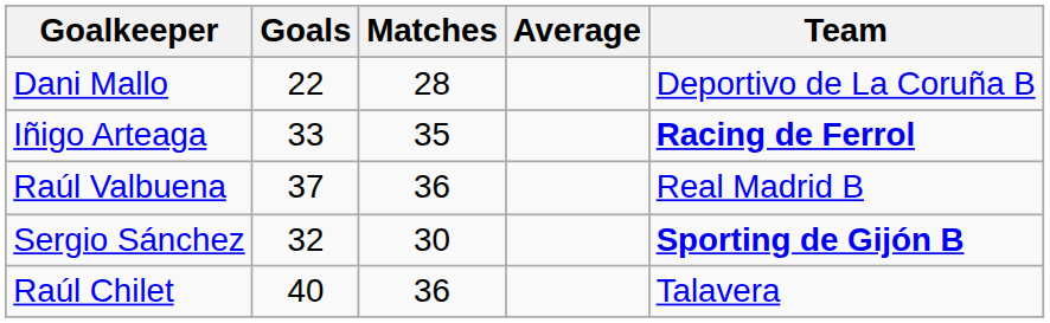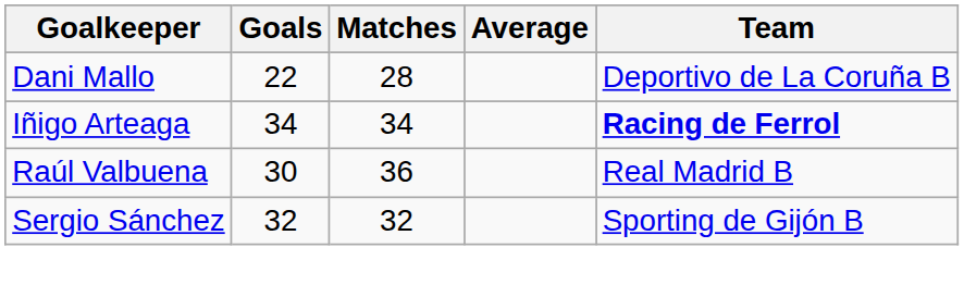 <table class="wikitable sortable">
 <tr>
 <th>Goalkeeper</th>
 <th>Goals</th>
 <th>Matches</th>
 <th>Average</th>
 <th>Team</th>
 </tr>
 <tr>
 <td> <a href='#'>Dani Mallo</a></td>
 <td align=center>22</td>
 <td align=center>28</td>
 <td align=center></td>
 <td><a href='#'>Deportivo de La Coruña B</a></td>
 </tr>
 <tr>
 <td> <a href='#'>Iñigo Arteaga</a></td>
-<td align=center>33</td>
-<td align=center>35</td>
+<td align=center>34</td>
+<td align=center>34</td>
 <td align=center></td>
 <td><strong><a href='#'>Racing de Ferrol</a></strong></td>
 </tr>
 <tr>
 <td> <a href='#'>Raúl Valbuena</a></td>
-<td align=center>37</td>
+<td align=center>30</td>
 <td align=center>36</td>
 <td align=center></td>
 <td><a href='#'>Real Madrid B</a></td>
 </tr>
 <tr>
 <td> <a href='#'>Sergio Sánchez</a></td>
 <td align=center>32</td>
-<td align=center>30</td>
+<td align=center>32</td>
 <td align=center></td>
-<td><strong><a href='#'>Sporting de Gijón B</a></strong></td>
-</tr>
-<tr>
-<td> <a href='#'>Raúl Chilet</a></td>
-<td align=center>40</td>
-<td align=center>36</td>
-<td align=center></td>
-<td><a href='#'>Talavera</a></td>
+<td><a href='#'>Sporting de Gijón B</a></td>
 </tr>
 </table>
